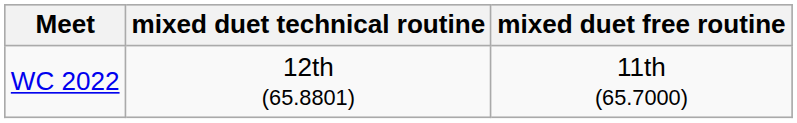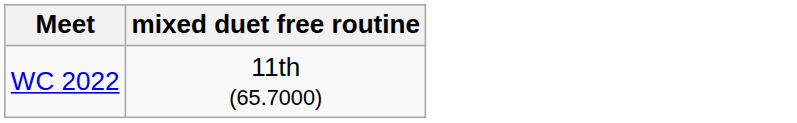 <table class="sortable wikitable">
 <tr>
 <th>Meet</th>
-<th class="unsortable">mixed duet technical routine</th>
 <th class="unsortable">mixed duet free routine</th>
 </tr>
 <tr>
 <td><a href='#'>WC 2022</a></td>
-<td align="center">12th<br><small>(65.8801)</small></td>
 <td align="center">11th<br><small>(65.7000)</small></td>
 </tr>
 </table>
